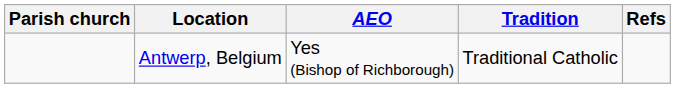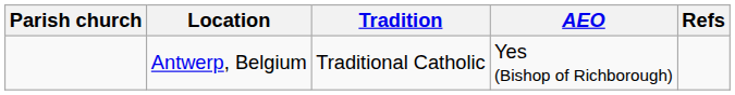 <table class="wikitable sortable">
 <tr>
 <th>Parish church</th>
 <th>Location</th>
+<th><a href='#'>Tradition</a></th>
 <th><em><a href='#'>AEO</a></em></th>
-<th><a href='#'>Tradition</a></th>
 <th>Refs</th>
 </tr>
 <tr>
 <td></td>
 <td><a href='#'>Antwerp</a>, Belgium</td>
+<td>Traditional Catholic</td>
 <td>Yes <br> <small>(Bishop of Richborough)</small></td>
-<td>Traditional Catholic</td>
 <td></td>
 </tr>
 </table>
